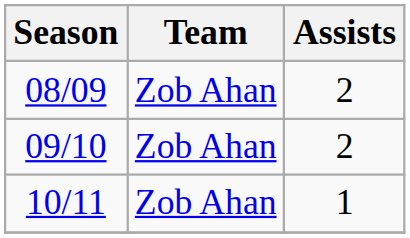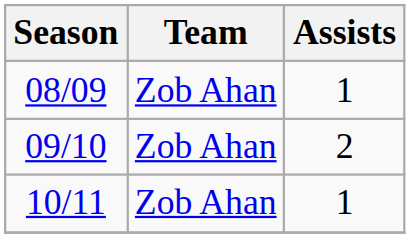 <table class="wikitable" style="text-align: center;">
 <tr>
 <th>Season</th>
 <th>Team</th>
 <th>Assists</th>
 </tr>
 <tr>
 <td><a href='#'>08/09</a></td>
 <td align="left"><a href='#'>Zob Ahan</a></td>
-<td>2</td>
+<td>1</td>
 </tr>
 <tr>
 <td><a href='#'>09/10</a></td>
 <td align="left"><a href='#'>Zob Ahan</a></td>
 <td>2</td>
 </tr>
 <tr>
 <td><a href='#'>10/11</a></td>
 <td align="left"><a href='#'>Zob Ahan</a></td>
 <td>1</td>
 </tr>
 <tr>
 </tr>
 </table>
